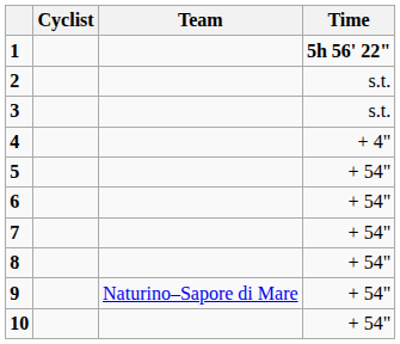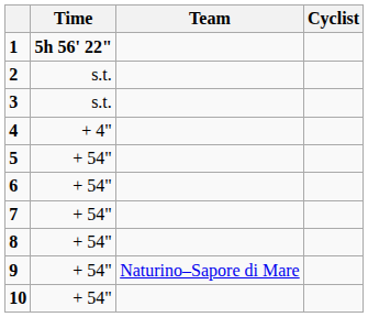 <table class="wikitable">
 <tr style="background:#ccccff;">
 <th></th>
+<th>Time</th>
+<th>Team</th>
 <th>Cyclist</th>
-<th>Team</th>
-<th>Time</th>
 </tr>
 <tr>
 <td><strong>1</strong></td>
+<td align="right"><strong>5h 56' 22"</strong></td>
 <td><strong></strong></td>
 <td><strong></strong></td>
-<td align="right"><strong>5h 56' 22"</strong></td>
 </tr>
 <tr>
 <td><strong>2</strong></td>
+<td align="right">s.t.</td>
 <td></td>
 <td></td>
-<td align="right">s.t.</td>
 </tr>
 <tr>
 <td><strong>3</strong></td>
+<td align="right">s.t.</td>
 <td></td>
 <td></td>
-<td align="right">s.t.</td>
 </tr>
 <tr>
 <td><strong>4</strong></td>
+<td align="right">+ 4"</td>
 <td></td>
 <td></td>
-<td align="right">+ 4"</td>
 </tr>
 <tr>
 <td><strong>5</strong></td>
+<td align="right">+ 54"</td>
 <td></td>
 <td></td>
-<td align="right">+ 54"</td>
 </tr>
 <tr>
 <td><strong>6</strong></td>
+<td align="right">+ 54"</td>
 <td></td>
 <td></td>
-<td align="right">+ 54"</td>
 </tr>
 <tr>
 <td><strong>7</strong></td>
+<td align="right">+ 54"</td>
 <td></td>
 <td></td>
-<td align="right">+ 54"</td>
 </tr>
 <tr>
 <td><strong>8</strong></td>
+<td align="right">+ 54"</td>
 <td></td>
 <td></td>
-<td align="right">+ 54"</td>
 </tr>
 <tr>
 <td><strong>9</strong></td>
+<td align="right">+ 54"</td>
+<td><a href='#'>Naturino–Sapore di Mare</a></td>
 <td></td>
-<td><a href='#'>Naturino–Sapore di Mare</a></td>
-<td align="right">+ 54"</td>
 </tr>
 <tr>
 <td><strong>10</strong></td>
+<td align="right">+ 54"</td>
 <td></td>
 <td></td>
-<td align="right">+ 54"</td>
 </tr>
 </table>
